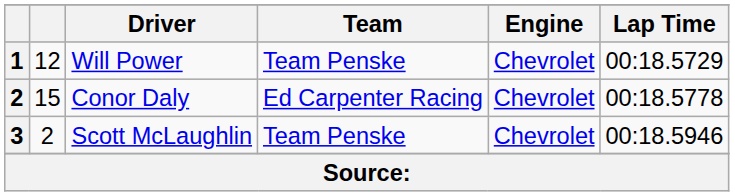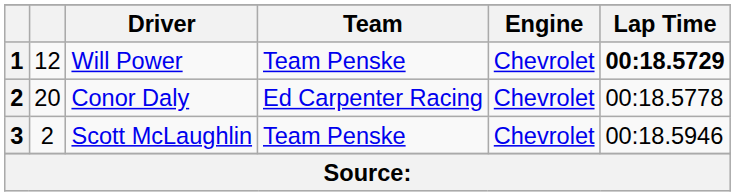 <table class="wikitable" style="font-size:95%;">
 <tr>
 </tr>
 <tr>
 <th></th>
 <th></th>
 <th>Driver</th>
 <th>Team</th>
 <th>Engine</th>
 <th>Lap Time</th>
 </tr>
 <tr>
 <th>1</th>
 <td align="center">12</td>
 <td> <a href='#'>Will Power</a></td>
 <td><a href='#'>Team Penske</a></td>
 <td><a href='#'>Chevrolet</a></td>
-<td>00:18.5729</td>
+<td><strong>00:18.5729</strong></td>
 </tr>
 <tr>
 <th>2</th>
-<td align="center">15</td>
+<td align="center">20</td>
 <td> <a href='#'>Conor Daly</a></td>
 <td><a href='#'>Ed Carpenter Racing</a></td>
 <td><a href='#'>Chevrolet</a></td>
 <td>00:18.5778</td>
 </tr>
 <tr>
 <th>3</th>
 <td align="center">2</td>
 <td> <a href='#'>Scott McLaughlin</a></td>
 <td><a href='#'>Team Penske</a></td>
 <td><a href='#'>Chevrolet</a></td>
 <td>00:18.5946</td>
 </tr>
 <tr>
 </tr>
 <tr class="sortbottom">
 <th colspan="6">Source:</th>
 </tr>
 </table>
